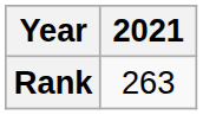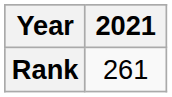 <table class="wikitable alternance" style="text-align:center;">
 <tr>
 <th scope="col" width="40px" bgcolor="#DFDFDF">Year</th>
 <th scope="col" width="40px" bgcolor="#DFDFDF">2021</th>
 </tr>
 <tr>
 <th scope="row">Rank</th>
-<td>263</td>
+<td>261</td>
 </tr>
 </table>
